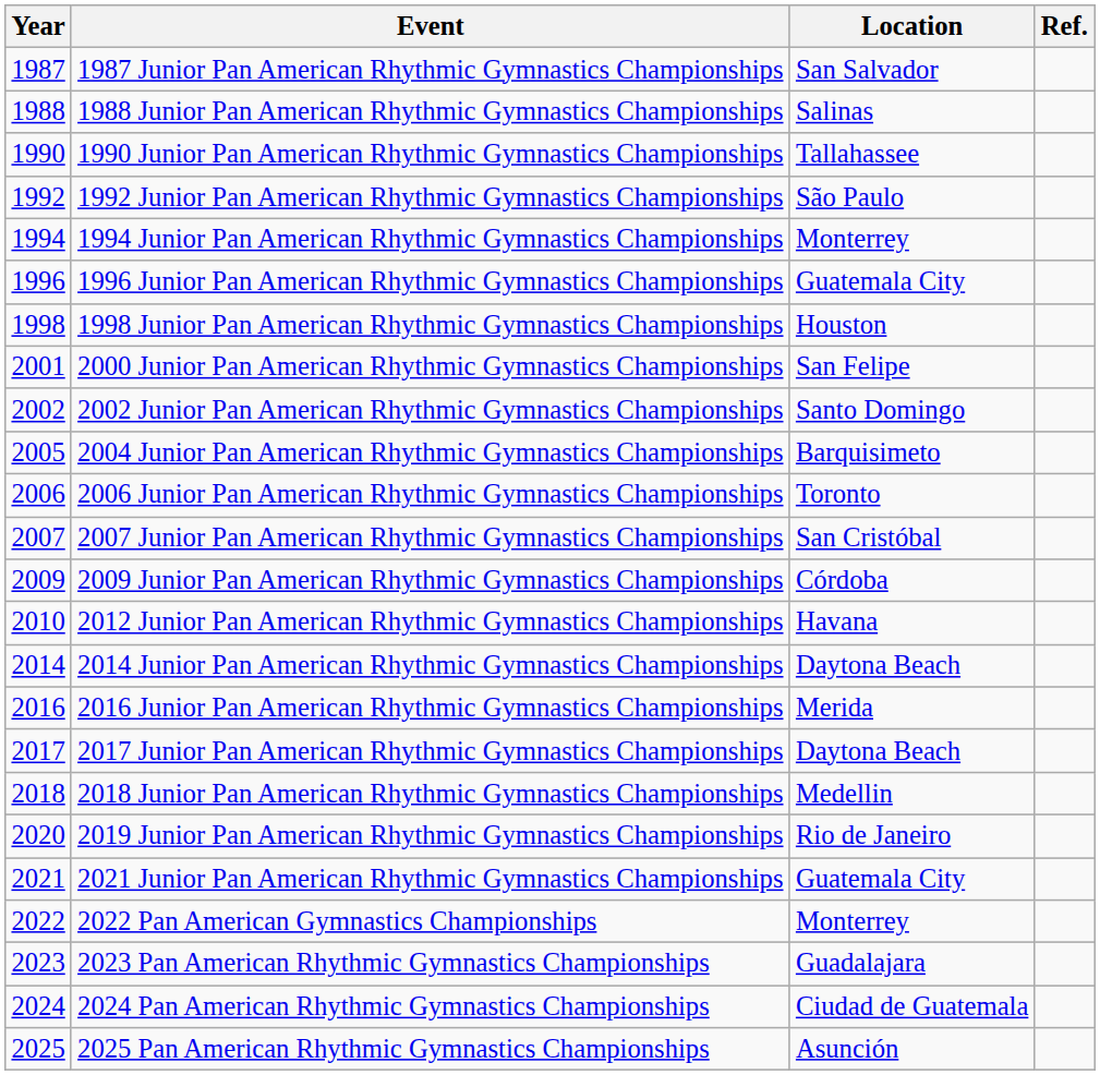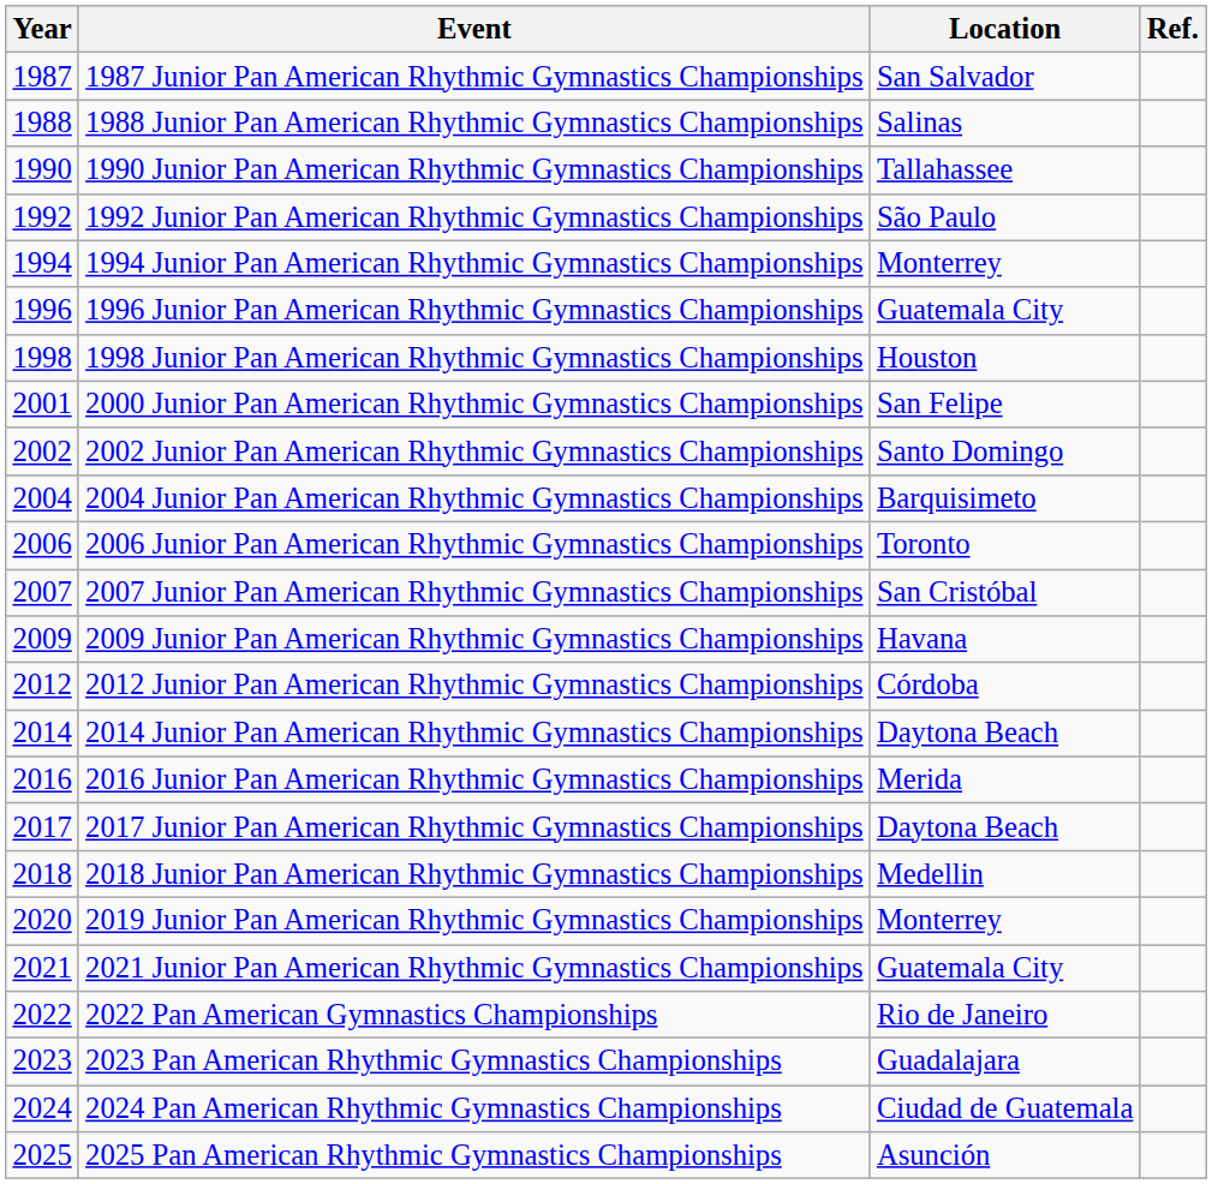 <table class="wikitable">
 <tr>
 <th>Year</th>
 <th>Event</th>
 <th>Location</th>
 <th>Ref.</th>
 </tr>
 <tr>
 <td><a href='#'>1987</a></td>
 <td><a href='#'>1987 Junior Pan American Rhythmic Gymnastics Championships</a></td>
 <td> <a href='#'>San Salvador</a></td>
 <td></td>
 </tr>
 <tr>
 <td><a href='#'>1988</a></td>
 <td><a href='#'>1988 Junior Pan American Rhythmic Gymnastics Championships</a></td>
 <td> <a href='#'>Salinas</a></td>
 <td></td>
 </tr>
 <tr>
 <td><a href='#'>1990</a></td>
 <td><a href='#'>1990 Junior Pan American Rhythmic Gymnastics Championships</a></td>
 <td> <a href='#'>Tallahassee</a></td>
 <td></td>
 </tr>
 <tr>
 <td><a href='#'>1992</a></td>
 <td><a href='#'>1992 Junior Pan American Rhythmic Gymnastics Championships</a></td>
 <td> <a href='#'>São Paulo</a></td>
 <td></td>
 </tr>
 <tr>
 <td><a href='#'>1994</a></td>
 <td><a href='#'>1994 Junior Pan American Rhythmic Gymnastics Championships</a></td>
 <td> <a href='#'>Monterrey</a></td>
 <td></td>
 </tr>
 <tr>
 <td><a href='#'>1996</a></td>
 <td><a href='#'>1996 Junior Pan American Rhythmic Gymnastics Championships</a></td>
 <td> <a href='#'>Guatemala City</a></td>
 <td></td>
 </tr>
 <tr>
 <td><a href='#'>1998</a></td>
 <td><a href='#'>1998 Junior Pan American Rhythmic Gymnastics Championships</a></td>
 <td> <a href='#'>Houston</a></td>
 <td></td>
 </tr>
 <tr>
 <td><a href='#'>2001</a></td>
 <td><a href='#'>2000 Junior Pan American Rhythmic Gymnastics Championships</a></td>
 <td> <a href='#'>San Felipe</a></td>
 <td></td>
 </tr>
 <tr>
 <td><a href='#'>2002</a></td>
 <td><a href='#'>2002 Junior Pan American Rhythmic Gymnastics Championships</a></td>
 <td> <a href='#'>Santo Domingo</a></td>
 <td></td>
 </tr>
 <tr>
-<td><a href='#'>2005</a></td>
+<td><a href='#'>2004</a></td>
 <td><a href='#'>2004 Junior Pan American Rhythmic Gymnastics Championships</a></td>
 <td> <a href='#'>Barquisimeto</a></td>
 <td></td>
 </tr>
 <tr>
 <td><a href='#'>2006</a></td>
 <td><a href='#'>2006 Junior Pan American Rhythmic Gymnastics Championships</a></td>
 <td> <a href='#'>Toronto</a></td>
 <td></td>
 </tr>
 <tr>
 <td><a href='#'>2007</a></td>
 <td><a href='#'>2007 Junior Pan American Rhythmic Gymnastics Championships</a></td>
 <td> <a href='#'>San Cristóbal</a></td>
 <td></td>
 </tr>
 <tr>
 <td><a href='#'>2009</a></td>
 <td><a href='#'>2009 Junior Pan American Rhythmic Gymnastics Championships</a></td>
-<td> <a href='#'>Córdoba</a></td>
+<td> <a href='#'>Havana</a></td>
 <td></td>
 </tr>
 <tr>
-<td><a href='#'>2010</a></td>
+<td><a href='#'>2012</a></td>
 <td><a href='#'>2012 Junior Pan American Rhythmic Gymnastics Championships</a></td>
-<td> <a href='#'>Havana</a></td>
+<td> <a href='#'>Córdoba</a></td>
 <td></td>
 </tr>
 <tr>
 <td><a href='#'>2014</a></td>
 <td><a href='#'>2014 Junior Pan American Rhythmic Gymnastics Championships</a></td>
 <td> <a href='#'>Daytona Beach</a></td>
 <td></td>
 </tr>
 <tr>
 <td><a href='#'>2016</a></td>
 <td><a href='#'>2016 Junior Pan American Rhythmic Gymnastics Championships</a></td>
 <td> <a href='#'>Merida</a></td>
 <td></td>
 </tr>
 <tr>
 <td><a href='#'>2017</a></td>
 <td><a href='#'>2017 Junior Pan American Rhythmic Gymnastics Championships</a></td>
 <td> <a href='#'>Daytona Beach</a></td>
 <td></td>
 </tr>
 <tr>
 <td><a href='#'>2018</a></td>
 <td><a href='#'>2018 Junior Pan American Rhythmic Gymnastics Championships</a></td>
 <td> <a href='#'>Medellin</a></td>
 <td></td>
 </tr>
 <tr>
 <td><a href='#'>2020</a></td>
 <td><a href='#'>2019 Junior Pan American Rhythmic Gymnastics Championships</a></td>
-<td> <a href='#'>Rio de Janeiro</a></td>
+<td> <a href='#'>Monterrey</a></td>
 <td></td>
 </tr>
 <tr>
 <td><a href='#'>2021</a></td>
 <td><a href='#'>2021 Junior Pan American Rhythmic Gymnastics Championships</a></td>
 <td> <a href='#'>Guatemala City</a></td>
 <td></td>
 </tr>
 <tr>
 <td><a href='#'>2022</a></td>
 <td><a href='#'>2022 Pan American Gymnastics Championships</a></td>
-<td> <a href='#'>Monterrey</a></td>
+<td> <a href='#'>Rio de Janeiro</a></td>
 <td></td>
 </tr>
 <tr>
 <td><a href='#'>2023</a></td>
 <td><a href='#'>2023 Pan American Rhythmic Gymnastics Championships</a></td>
 <td> <a href='#'>Guadalajara</a></td>
 <td></td>
 </tr>
 <tr>
 <td><a href='#'>2024</a></td>
 <td><a href='#'>2024 Pan American Rhythmic Gymnastics Championships</a></td>
 <td> <a href='#'>Ciudad de Guatemala</a></td>
 <td></td>
 </tr>
 <tr>
 <td><a href='#'>2025</a></td>
 <td><a href='#'>2025 Pan American Rhythmic Gymnastics Championships</a></td>
 <td> <a href='#'>Asunción</a></td>
 <td></td>
 </tr>
 </table>
